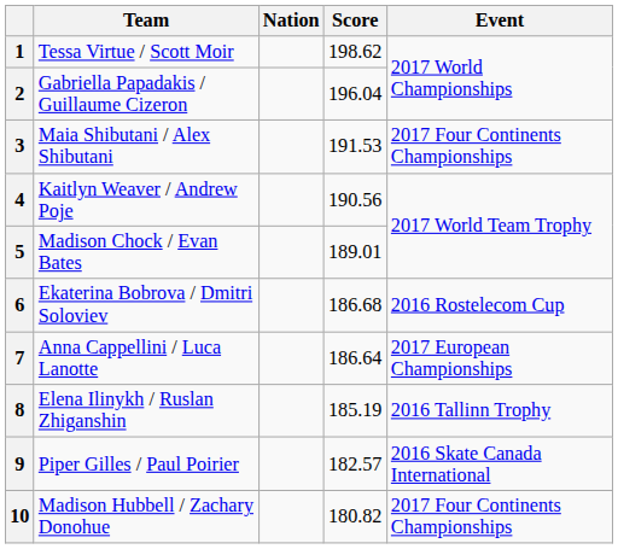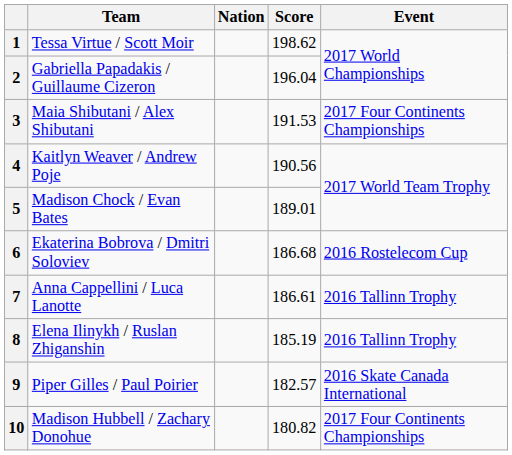 <table class="wikitable sortable" style="text-align:left; width:80%">
 <tr>
 <th scope="col"></th>
 <th scope="col">Team</th>
 <th scope="col">Nation</th>
 <th scope="col">Score</th>
 <th scope="col">Event</th>
 </tr>
 <tr>
 <th scope="row">1</th>
 <td><a href='#'>Tessa Virtue</a> / <a href='#'>Scott Moir</a></td>
 <td></td>
 <td style="text-align:center;">198.62</td>
 <td rowspan="2"><a href='#'>2017 World Championships</a></td>
 </tr>
 <tr>
 <th scope="row">2</th>
 <td><a href='#'>Gabriella Papadakis</a> / <a href='#'>Guillaume Cizeron</a></td>
 <td></td>
 <td style="text-align:center;">196.04</td>
 </tr>
 <tr>
 <th scope="row">3</th>
 <td><a href='#'>Maia Shibutani</a> / <a href='#'>Alex Shibutani</a></td>
 <td></td>
 <td style="text-align:center;">191.53</td>
 <td><a href='#'>2017 Four Continents Championships</a></td>
 </tr>
 <tr>
 <th scope="row">4</th>
 <td><a href='#'>Kaitlyn Weaver</a> / <a href='#'>Andrew Poje</a></td>
 <td></td>
 <td style="text-align:center;">190.56</td>
 <td rowspan="2"><a href='#'>2017 World Team Trophy</a></td>
 </tr>
 <tr>
 <th scope="row">5</th>
 <td><a href='#'>Madison Chock</a> / <a href='#'>Evan Bates</a></td>
 <td></td>
 <td style="text-align:center;">189.01</td>
 </tr>
 <tr>
 <th scope="row">6</th>
 <td><a href='#'>Ekaterina Bobrova</a> / <a href='#'>Dmitri Soloviev</a></td>
 <td></td>
 <td style="text-align:center;">186.68</td>
 <td><a href='#'>2016 Rostelecom Cup</a></td>
 </tr>
 <tr>
 <th scope="row">7</th>
 <td><a href='#'>Anna Cappellini</a> / <a href='#'>Luca Lanotte</a></td>
 <td></td>
-<td style="text-align:center;">186.64</td>
-<td><a href='#'>2017 European Championships</a></td>
+<td style="text-align:center;">186.61</td>
+<td><a href='#'>2016 Tallinn Trophy</a></td>
 </tr>
 <tr>
 <th scope="row">8</th>
 <td><a href='#'>Elena Ilinykh</a> / <a href='#'>Ruslan Zhiganshin</a></td>
 <td></td>
 <td style="text-align:center;">185.19</td>
 <td><a href='#'>2016 Tallinn Trophy</a></td>
 </tr>
 <tr>
 <th scope="row">9</th>
 <td><a href='#'>Piper Gilles</a> / <a href='#'>Paul Poirier</a></td>
 <td></td>
 <td style="text-align:center;">182.57</td>
 <td><a href='#'>2016 Skate Canada International</a></td>
 </tr>
 <tr>
 <th scope="row">10</th>
 <td><a href='#'>Madison Hubbell</a> / <a href='#'>Zachary Donohue</a></td>
 <td></td>
 <td style="text-align:center;">180.82</td>
 <td><a href='#'>2017 Four Continents Championships</a></td>
 </tr>
 </table>
